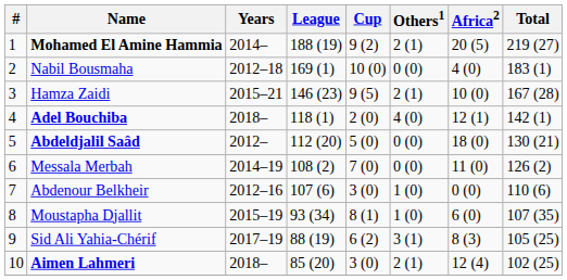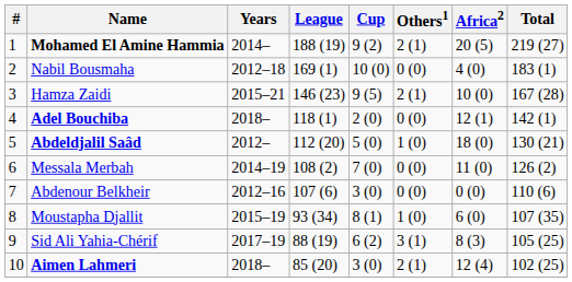 <table class="wikitable sortable plainrowheaders">
 <tr>
 <th scope="col">#</th>
 <th scope="col">Name</th>
 <th scope="col" data-sort-type="number">Years</th>
 <th scope="col" data-sort-type="number"><a href='#'>League</a></th>
 <th scope="col" data-sort-type="number"><a href='#'>Cup</a></th>
 <th scope="col" data-sort-type="number">Others<sup>1</sup><br></th>
 <th scope="col" data-sort-type="number"><a href='#'>Africa</a><sup>2</sup><br></th>
 <th scope="col" data-sort-type="number">Total</th>
 </tr>
 <tr>
 <td>1</td>
 <td align="left"> <strong>Mohamed El Amine Hammia</strong></td>
 <td>2014–</td>
 <td>188 (19)</td>
 <td>9 (2)</td>
 <td>2 (1)</td>
 <td>20 (5)</td>
 <td>219 (27)</td>
 </tr>
 <tr>
 <td>2</td>
 <td align="left"> <a href='#'>Nabil Bousmaha</a></td>
 <td>2012–18</td>
 <td>169 (1)</td>
 <td>10 (0)</td>
 <td>0 (0)</td>
 <td>4 (0)</td>
 <td>183 (1)</td>
 </tr>
 <tr>
 <td>3</td>
 <td align="left"> <a href='#'>Hamza Zaidi</a></td>
 <td>2015–21</td>
 <td>146 (23)</td>
 <td>9 (5)</td>
 <td>2 (1)</td>
 <td>10 (0)</td>
 <td>167 (28)</td>
 </tr>
 <tr>
 <td>4</td>
 <td align="left"> <strong><a href='#'>Adel Bouchiba</a></strong></td>
 <td>2018–</td>
 <td>118 (1)</td>
 <td>2 (0)</td>
-<td>4 (0)</td>
+<td>0 (0)</td>
 <td>12 (1)</td>
 <td>142 (1)</td>
 </tr>
 <tr>
 <td>5</td>
 <td align="left"> <strong><a href='#'>Abdeldjalil Saâd</a></strong></td>
 <td>2012–</td>
 <td>112 (20)</td>
 <td>5 (0)</td>
-<td>0 (0)</td>
+<td>1 (0)</td>
 <td>18 (0)</td>
 <td>130 (21)</td>
 </tr>
 <tr>
 <td>6</td>
 <td align="left"> <a href='#'>Messala Merbah</a></td>
 <td>2014–19</td>
 <td>108 (2)</td>
 <td>7 (0)</td>
 <td>0 (0)</td>
 <td>11 (0)</td>
 <td>126 (2)</td>
 </tr>
 <tr>
 <td>7</td>
 <td align="left"> <a href='#'>Abdenour Belkheir</a></td>
 <td>2012–16</td>
 <td>107 (6)</td>
 <td>3 (0)</td>
-<td>1 (0)</td>
+<td>0 (0)</td>
 <td>0 (0)</td>
 <td>110 (6)</td>
 </tr>
 <tr>
 <td>8</td>
 <td align="left"> <a href='#'>Moustapha Djallit</a></td>
 <td>2015–19</td>
 <td>93 (34)</td>
 <td>8 (1)</td>
 <td>1 (0)</td>
 <td>6 (0)</td>
 <td>107 (35)</td>
 </tr>
 <tr>
 <td>9</td>
 <td align="left"> <a href='#'>Sid Ali Yahia-Chérif</a></td>
 <td>2017–19</td>
 <td>88 (19)</td>
 <td>6 (2)</td>
 <td>3 (1)</td>
 <td>8 (3)</td>
 <td>105 (25)</td>
 </tr>
 <tr>
 <td>10</td>
 <td align="left"> <strong><a href='#'>Aimen Lahmeri</a></strong></td>
 <td>2018–</td>
 <td>85 (20)</td>
 <td>3 (0)</td>
 <td>2 (1)</td>
 <td>12 (4)</td>
 <td>102 (25)</td>
 </tr>
 <tr>
 </tr>
 </table>
